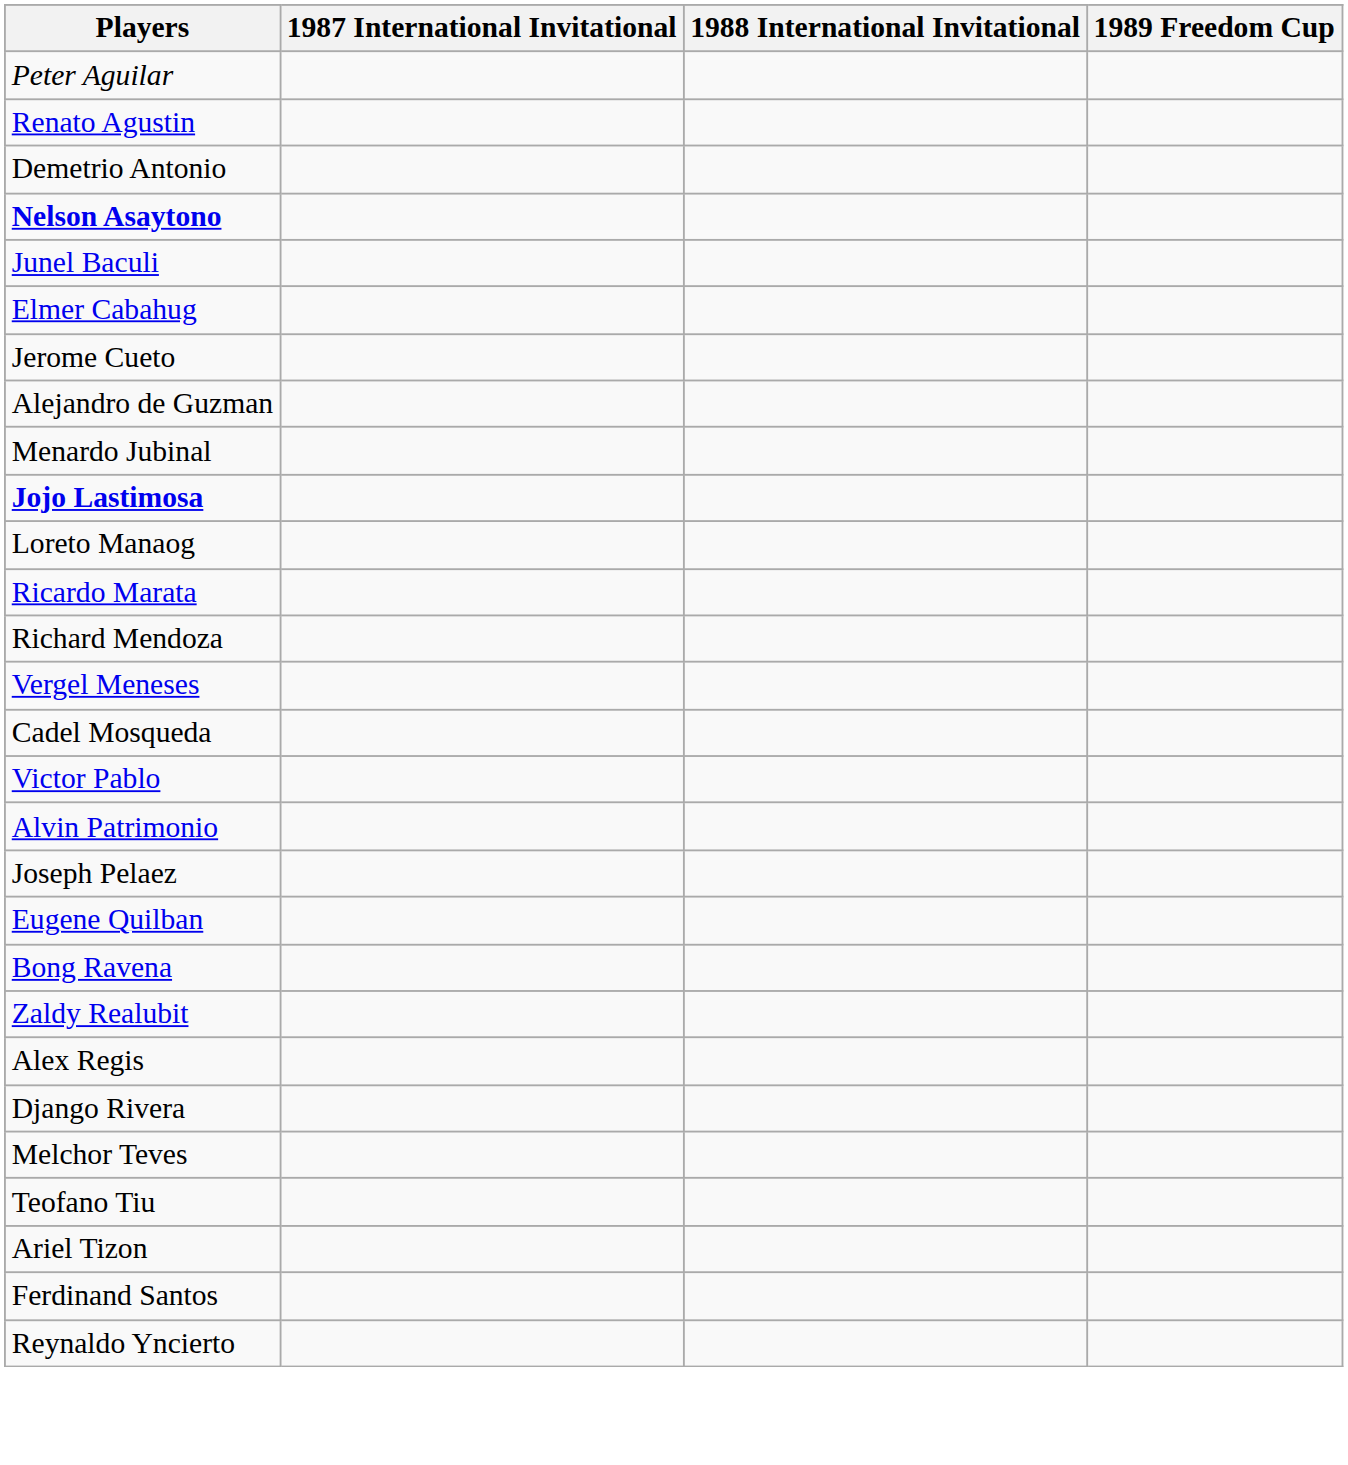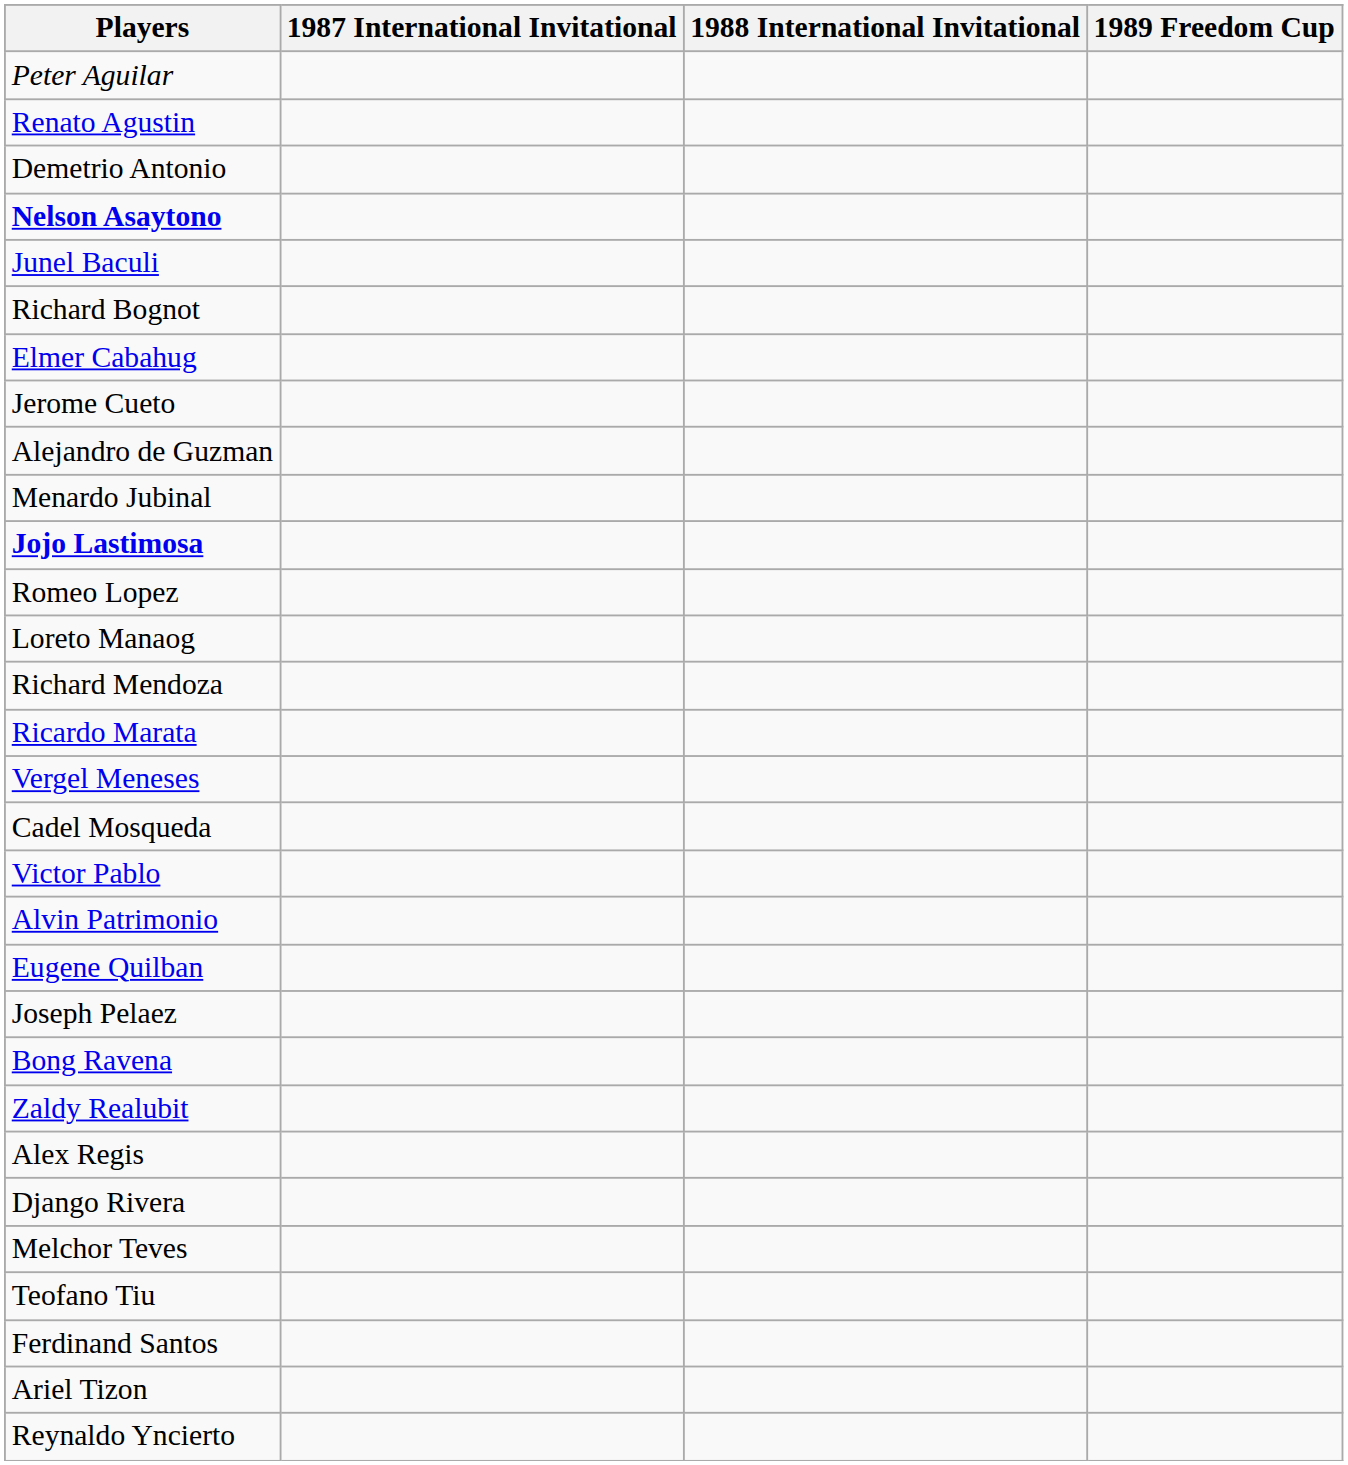 <table class="wikitable">
 <tr>
 <th>Players</th>
 <th>1987 International Invitational</th>
 <th>1988 International Invitational</th>
 <th>1989 Freedom Cup</th>
 </tr>
 <tr>
 <td><em>Peter Aguilar</em></td>
 <td style="text-align:center;"></td>
 <td style="text-align:center;"></td>
 <td style="text-align:center;"></td>
 </tr>
 <tr>
 <td><a href='#'>Renato Agustin</a></td>
 <td style="text-align:center;"></td>
 <td style="text-align:center;"></td>
 <td style="text-align:center;"></td>
 </tr>
 <tr>
 <td>Demetrio Antonio</td>
 <td style="text-align:center;"></td>
 <td style="text-align:center;"></td>
 <td style="text-align:center;"></td>
 </tr>
 <tr>
 <td><strong><a href='#'>Nelson Asaytono</a></strong></td>
 <td style="text-align:center;"></td>
 <td style="text-align:center;"></td>
 <td style="text-align:center;"></td>
 </tr>
 <tr>
 <td><a href='#'>Junel Baculi</a></td>
 <td style="text-align:center;"></td>
 <td style="text-align:center;"></td>
 <td style="text-align:center;"></td>
 </tr>
 <tr>
+<td>Richard Bognot</td>
+<td style="text-align:center;"></td>
+<td style="text-align:center;"></td>
+<td style="text-align:center;"></td>
+</tr>
+<tr>
 <td><a href='#'>Elmer Cabahug</a></td>
 <td style="text-align:center;"></td>
 <td style="text-align:center;"></td>
 <td style="text-align:center;"></td>
 </tr>
 <tr>
 <td>Jerome Cueto</td>
 <td style="text-align:center;"></td>
 <td style="text-align:center;"></td>
 <td style="text-align:center;"></td>
 </tr>
 <tr>
 <td>Alejandro de Guzman</td>
 <td style="text-align:center;"></td>
 <td style="text-align:center;"></td>
 <td style="text-align:center;"></td>
 </tr>
 <tr>
 <td>Menardo Jubinal</td>
 <td style="text-align:center;"></td>
 <td style="text-align:center;"></td>
 <td style="text-align:center;"></td>
 </tr>
 <tr>
 <td><strong><a href='#'>Jojo Lastimosa</a></strong></td>
 <td style="text-align:center;"></td>
 <td style="text-align:center;"></td>
 <td style="text-align:center;"></td>
 </tr>
 <tr>
+<td>Romeo Lopez</td>
+<td style="text-align:center;"></td>
+<td style="text-align:center;"></td>
+<td style="text-align:center;"></td>
+</tr>
+<tr>
 <td>Loreto Manaog</td>
 <td style="text-align:center;"></td>
 <td style="text-align:center;"></td>
 <td style="text-align:center;"></td>
 </tr>
 <tr>
-<td><a href='#'>Ricardo Marata</a></td>
+<td>Richard Mendoza</td>
 <td style="text-align:center;"></td>
 <td style="text-align:center;"></td>
 <td style="text-align:center;"></td>
 </tr>
 <tr>
-<td>Richard Mendoza</td>
+<td><a href='#'>Ricardo Marata</a></td>
 <td style="text-align:center;"></td>
 <td style="text-align:center;"></td>
 <td style="text-align:center;"></td>
 </tr>
 <tr>
 <td><a href='#'>Vergel Meneses</a></td>
 <td style="text-align:center;"></td>
 <td style="text-align:center;"></td>
 <td style="text-align:center;"></td>
 </tr>
 <tr>
 <td>Cadel Mosqueda</td>
 <td style="text-align:center;"></td>
 <td style="text-align:center;"></td>
 <td style="text-align:center;"></td>
 </tr>
 <tr>
 <td><a href='#'>Victor Pablo</a></td>
 <td style="text-align:center;"></td>
 <td style="text-align:center;"></td>
 <td style="text-align:center;"></td>
 </tr>
 <tr>
 <td><a href='#'>Alvin Patrimonio</a></td>
 <td style="text-align:center;"></td>
 <td style="text-align:center;"></td>
 <td style="text-align:center;"></td>
 </tr>
 <tr>
-<td>Joseph Pelaez</td>
+<td><a href='#'>Eugene Quilban</a></td>
 <td style="text-align:center;"></td>
 <td style="text-align:center;"></td>
 <td style="text-align:center;"></td>
 </tr>
 <tr>
-<td><a href='#'>Eugene Quilban</a></td>
+<td>Joseph Pelaez</td>
 <td style="text-align:center;"></td>
 <td style="text-align:center;"></td>
 <td style="text-align:center;"></td>
 </tr>
 <tr>
 <td><a href='#'>Bong Ravena</a></td>
 <td style="text-align:center;"></td>
 <td style="text-align:center;"></td>
 <td style="text-align:center;"></td>
 </tr>
 <tr>
 <td><a href='#'>Zaldy Realubit</a></td>
 <td style="text-align:center;"></td>
 <td style="text-align:center;"></td>
 <td style="text-align:center;"></td>
 </tr>
 <tr>
 <td>Alex Regis</td>
 <td style="text-align:center;"></td>
 <td style="text-align:center;"></td>
 <td style="text-align:center;"></td>
 </tr>
 <tr>
 <td>Django Rivera</td>
 <td style="text-align:center;"></td>
 <td style="text-align:center;"></td>
 <td style="text-align:center;"></td>
 </tr>
 <tr>
 <td>Melchor Teves</td>
 <td style="text-align:center;"></td>
 <td style="text-align:center;"></td>
 <td style="text-align:center;"></td>
 </tr>
 <tr>
 <td>Teofano Tiu</td>
 <td style="text-align:center;"></td>
 <td style="text-align:center;"></td>
 <td style="text-align:center;"></td>
 </tr>
 <tr>
-<td>Ariel Tizon</td>
+<td>Ferdinand Santos</td>
 <td style="text-align:center;"></td>
 <td style="text-align:center;"></td>
 <td style="text-align:center;"></td>
 </tr>
 <tr>
-<td>Ferdinand Santos</td>
+<td>Ariel Tizon</td>
 <td style="text-align:center;"></td>
 <td style="text-align:center;"></td>
 <td style="text-align:center;"></td>
 </tr>
 <tr>
 <td>Reynaldo Yncierto</td>
 <td style="text-align:center;"></td>
 <td style="text-align:center;"></td>
 <td style="text-align:center;"></td>
 </tr>
 </table>
